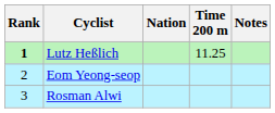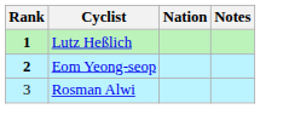 <table class="wikitable sortable" style="text-align:center">
 <tr>
 <th>Rank</th>
 <th>Cyclist</th>
 <th>Nation</th>
-<th>Time<br>200 m</th>
 <th>Notes</th>
 </tr>
 <tr bgcolor=bbf3bb>
 <td><strong>1</strong></td>
 <td align=left><a href='#'>Lutz Heßlich</a></td>
 <td align=left></td>
-<td>11.25</td>
 <td></td>
 </tr>
 <tr bgcolor=bbf3ff>
-<td>2</td>
+<td><strong>2</strong></td>
 <td align=left><a href='#'>Eom Yeong-seop</a></td>
 <td align=left></td>
-<td></td>
 <td></td>
 </tr>
 <tr bgcolor=bbf3ff>
 <td>3</td>
 <td align=left><a href='#'>Rosman Alwi</a></td>
 <td align=left></td>
 <td></td>
-<td></td>
 </tr>
 </table>
